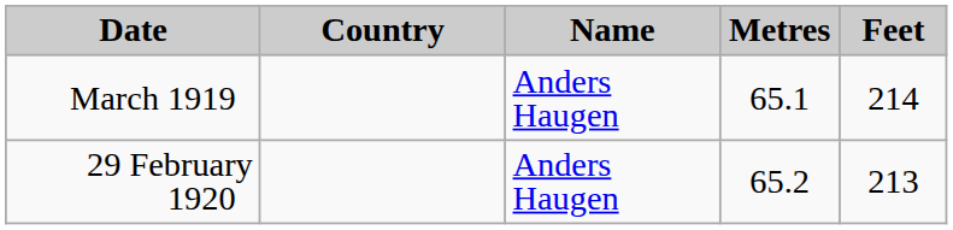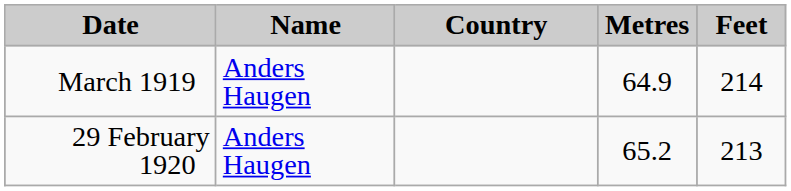 <table class="wikitable sortable" style="text-align:left; line-height:16px; width:35%;">
 <tr>
 <th style="background-color: #ccc;" width="135">Date</th>
+<th style="background-color: #ccc;" width="112">Name</th>
 <th style="background-color: #ccc;" width="128">Country</th>
-<th style="background-color: #ccc;" width="112">Name</th>
 <th style="background-color: #ccc;" width="49">Metres</th>
 <th style="background-color: #ccc;" width="49">Feet</th>
 </tr>
 <tr>
 <td align=right>March 1919  </td>
+<td><a href='#'>Anders Haugen</a></td>
 <td></td>
-<td><a href='#'>Anders Haugen</a></td>
-<td align=center>65.1</td>
+<td align=center>64.9</td>
 <td align=center>214</td>
 </tr>
 <tr>
 <td align=right>29 February 1920  </td>
+<td><a href='#'>Anders Haugen</a></td>
 <td></td>
-<td><a href='#'>Anders Haugen</a></td>
 <td align=center>65.2</td>
 <td align=center>213</td>
 </tr>
 </table>
